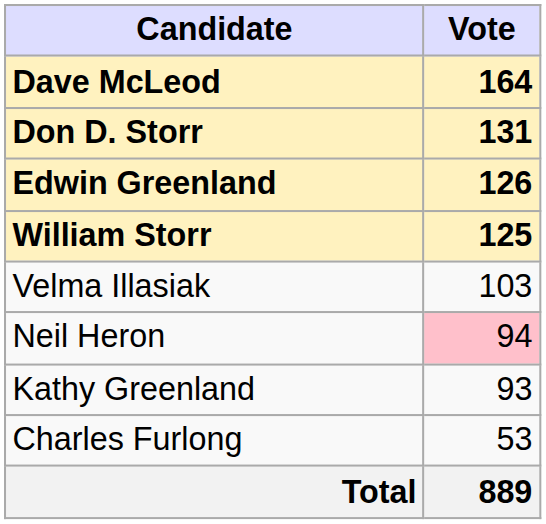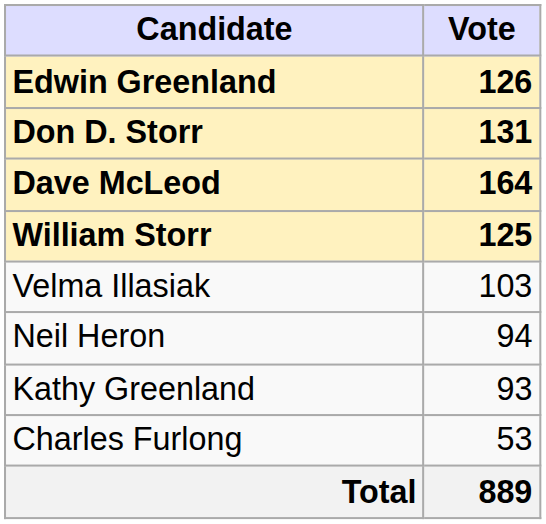 <table class="wikitable">
 <tr>
 <th width="200px" style="background:#ddf;">Candidate</th>
 <th width="50px" style="background:#ddf;">Vote</th>
 </tr>
 <tr>
-<td style="background:#fff2bf;"><strong>Dave McLeod</strong></td>
-<td style="text-align:right;background:#fff2bf;"><strong>164</strong></td>
+<td style="background:#fff2bf;"><strong>Edwin Greenland</strong></td>
+<td style="text-align:right;background:#fff2bf;"><strong>126</strong></td>
 </tr>
 <tr>
 <td style="background:#fff2bf;"><strong>Don D. Storr</strong></td>
 <td style="text-align:right;background:#fff2bf;"><strong>131</strong></td>
 </tr>
 <tr>
-<td style="background:#fff2bf;"><strong>Edwin Greenland</strong></td>
-<td style="text-align:right;background:#fff2bf;"><strong>126</strong></td>
+<td style="background:#fff2bf;"><strong>Dave McLeod</strong></td>
+<td style="text-align:right;background:#fff2bf;"><strong>164</strong></td>
 </tr>
 <tr>
 <td style="background:#fff2bf;"><strong>William Storr</strong></td>
 <td style="text-align:right;background:#fff2bf;"><strong>125</strong></td>
 </tr>
 <tr>
 <td style="text-align:left;">Velma Illasiak</td>
 <td style="text-align:right;">103</td>
 </tr>
 <tr>
 <td style="text-align:left;">Neil Heron</td>
-<td style="background: pink; text-align:right;">94</td>
+<td style="text-align:right;">94</td>
 </tr>
 <tr>
 <td style="text-align:left;">Kathy Greenland</td>
 <td style="text-align:right;">93</td>
 </tr>
 <tr>
 <td style="text-align:left;">Charles Furlong</td>
 <td style="text-align:right;">53</td>
 </tr>
 <tr>
 <td style="text-align:right;background-color:#f2f2f2;"><strong>Total</strong></td>
 <td style="text-align:right;background-color:#f2f2f2;"><strong>889</strong></td>
 </tr>
 </table>
